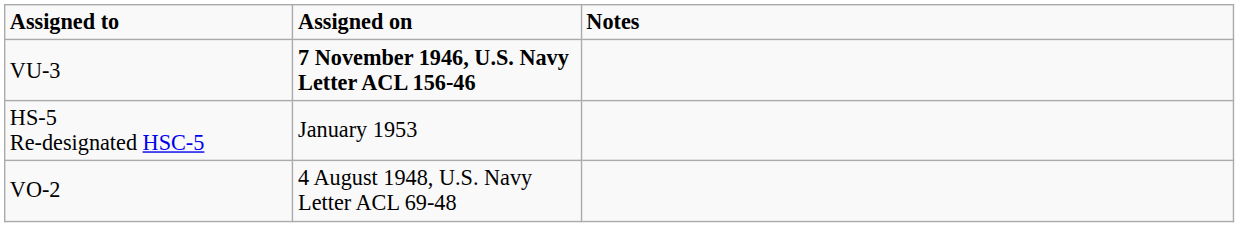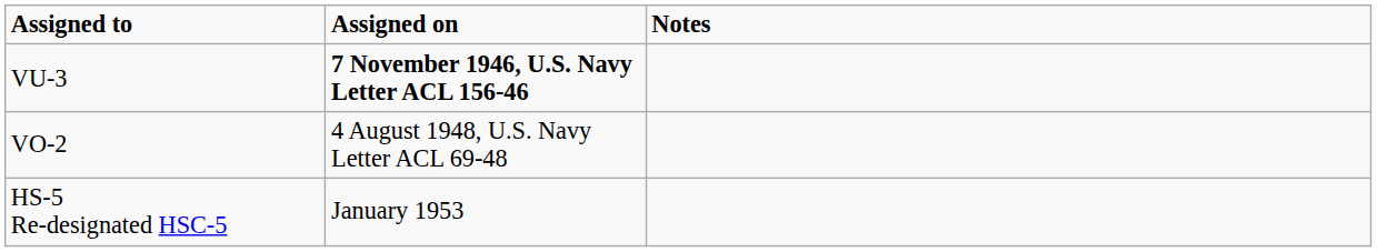 <table class="wikitable" style="width: 70%;">
 <tr>
 <td style="width: 200px;"><strong>Assigned to</strong></td>
 <td style="width: 200px;"><strong>Assigned on</strong></td>
 <td><strong>Notes</strong></td>
 </tr>
 <tr>
 <td>VU-3</td>
 <td><strong>7 November 1946, U.S. Navy Letter ACL 156-46</strong></td>
 <td></td>
 </tr>
 <tr>
+<td>VO-2</td>
+<td>4 August 1948, U.S. Navy Letter ACL 69-48</td>
+<td></td>
+</tr>
+<tr>
 <td>HS-5<br>Re-designated <a href='#'>HSC-5</a></td>
 <td>January 1953</td>
 <td></td>
 </tr>
-<tr>
-<td>VO-2</td>
-<td>4 August 1948, U.S. Navy Letter ACL 69-48</td>
-<td></td>
-</tr>
 </table>
